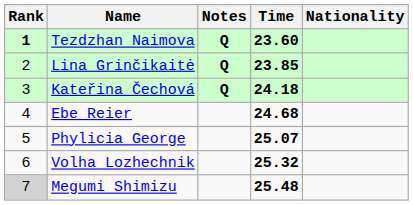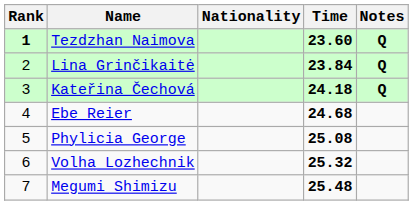 <table class="wikitable sortable" style="text-align:center">
 <tr>
 <th>Rank</th>
 <th>Name</th>
+<th>Nationality</th>
+<th>Time</th>
 <th>Notes</th>
-<th>Time</th>
-<th>Nationality</th>
 </tr>
 <tr bgcolor=ccffcc>
 <td><strong>1</strong></td>
 <td align=left><a href='#'>Tezdzhan Naimova</a></td>
+<td align=left></td>
+<td><strong>23.60</strong></td>
 <td><strong>Q</strong></td>
-<td><strong>23.60</strong></td>
-<td align=left></td>
 </tr>
 <tr bgcolor=ccffcc>
 <td>2</td>
 <td align=left><a href='#'>Lina Grinčikaitė</a></td>
+<td align=left></td>
+<td><strong>23.84</strong></td>
 <td><strong>Q</strong></td>
-<td><strong>23.85</strong></td>
-<td align=left></td>
 </tr>
 <tr bgcolor=ccffcc>
 <td>3</td>
 <td align=left><a href='#'>Kateřina Čechová</a></td>
+<td align=left></td>
+<td><strong>24.18</strong></td>
 <td><strong>Q</strong></td>
-<td><strong>24.18</strong></td>
-<td align=left></td>
 </tr>
 <tr>
 <td>4</td>
 <td align=left><a href='#'>Ebe Reier</a></td>
+<td align=left></td>
+<td><strong>24.68</strong></td>
 <td></td>
-<td><strong>24.68</strong></td>
-<td align=left></td>
 </tr>
 <tr>
 <td>5</td>
 <td align=left><a href='#'>Phylicia George</a></td>
+<td align=left></td>
+<td><strong>25.08</strong></td>
 <td></td>
-<td><strong>25.07</strong></td>
-<td align=left></td>
 </tr>
 <tr>
 <td>6</td>
 <td align=left><a href='#'>Volha Lozhechnik</a></td>
+<td align=left></td>
+<td><strong>25.32</strong></td>
 <td></td>
-<td><strong>25.32</strong></td>
-<td align=left></td>
 </tr>
 <tr>
-<td style="background: lightgrey;">7</td>
+<td>7</td>
 <td align=left><a href='#'>Megumi Shimizu</a></td>
+<td align=left></td>
+<td><strong>25.48</strong></td>
 <td></td>
-<td><strong>25.48</strong></td>
-<td align=left></td>
 </tr>
 </table>
